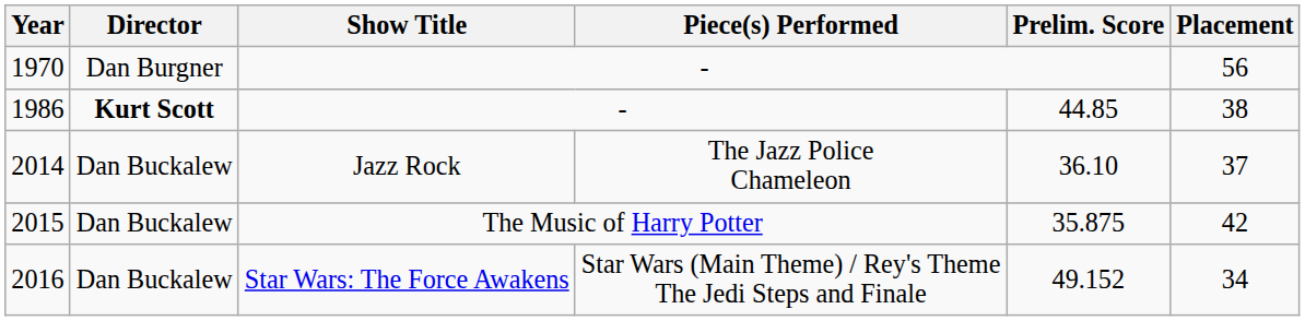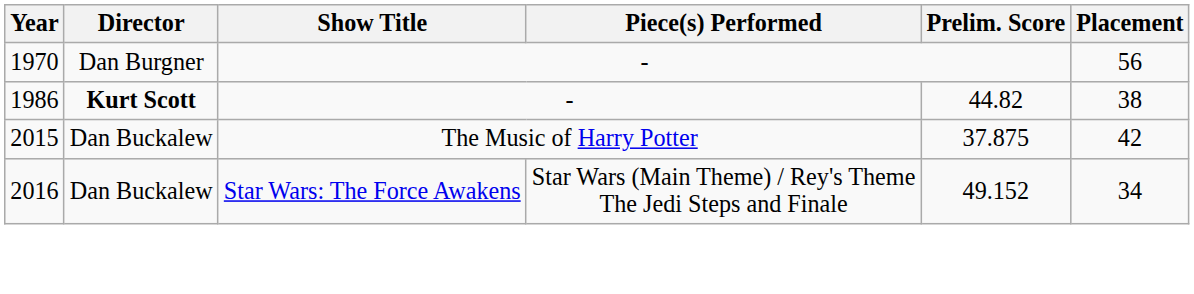 <table class="wikitable sortable collapsible" style="text-align: center">
 <tr>
 <th>Year</th>
 <th>Director</th>
 <th>Show Title</th>
 <th>Piece(s) Performed</th>
 <th>Prelim. Score</th>
 <th>Placement</th>
 </tr>
 <tr>
 <td>1970</td>
 <td>Dan Burgner</td>
 <td colspan=3>-</td>
 <td>56</td>
 </tr>
 <tr>
 <td>1986</td>
 <td><strong>Kurt Scott</strong></td>
 <td colspan=2>-</td>
-<td>44.85</td>
+<td>44.82</td>
 <td>38</td>
-</tr>
-<tr>
-<td>2014</td>
-<td>Dan Buckalew</td>
-<td>Jazz Rock</td>
-<td>The Jazz Police<br>Chameleon</td>
-<td>36.10</td>
-<td>37</td>
 </tr>
 <tr>
 <td>2015</td>
 <td>Dan Buckalew</td>
 <td colspan=2>The Music of <a href='#'>Harry Potter</a></td>
-<td>35.875</td>
+<td>37.875</td>
 <td>42</td>
 </tr>
 <tr>
 <td>2016</td>
 <td>Dan Buckalew</td>
 <td><a href='#'>Star Wars: The Force Awakens</a></td>
 <td>Star Wars (Main Theme) / Rey's Theme<br>The Jedi Steps and Finale</td>
 <td>49.152</td>
 <td>34</td>
 </tr>
 </table>
